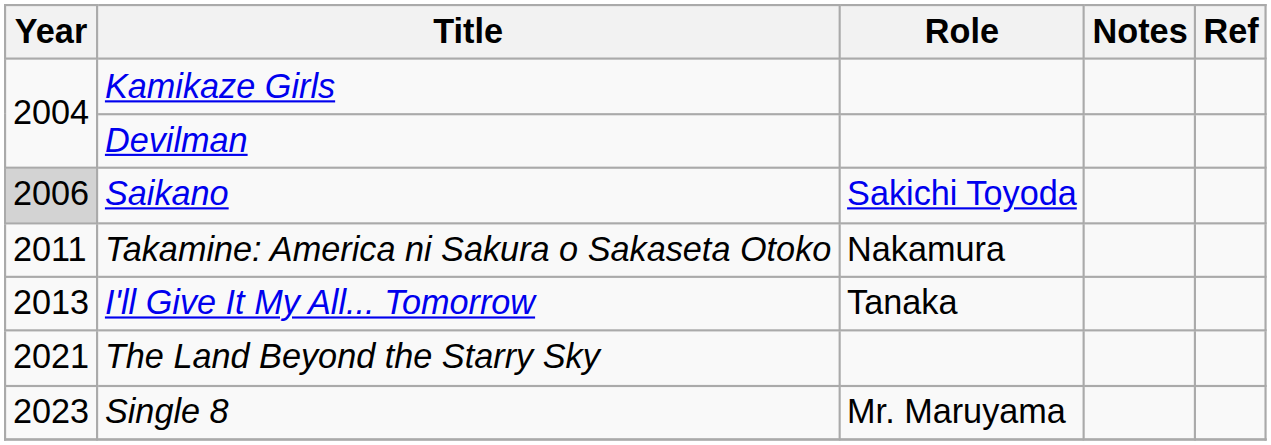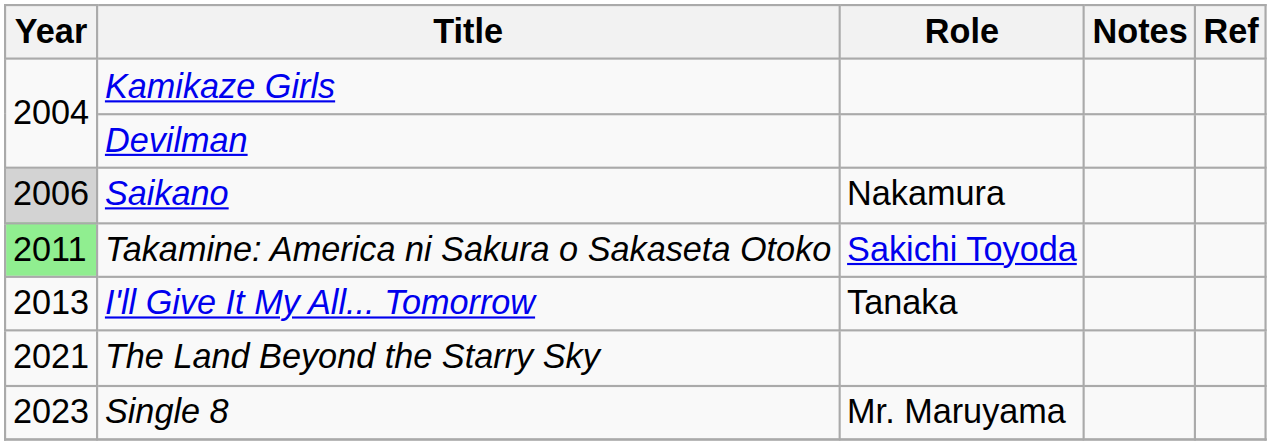 <table class="wikitable">
 <tr>
 <th>Year</th>
 <th>Title</th>
 <th>Role</th>
 <th>Notes</th>
 <th>Ref</th>
 </tr>
 <tr>
 <td rowspan="2">2004</td>
 <td><em><a href='#'>Kamikaze Girls</a></em></td>
 <td></td>
 <td></td>
 <td></td>
 </tr>
 <tr>
 <td><em><a href='#'>Devilman</a></em></td>
 <td></td>
 <td></td>
 <td></td>
 </tr>
 <tr>
 <td style="background: lightgrey;">2006</td>
 <td><em><a href='#'>Saikano</a></em></td>
-<td><a href='#'>Sakichi Toyoda</a></td>
+<td>Nakamura</td>
 <td></td>
 <td></td>
 </tr>
 <tr>
-<td>2011</td>
+<td style="background: lightgreen;">2011</td>
 <td><em>Takamine: America ni Sakura o Sakaseta Otoko</em></td>
-<td>Nakamura</td>
+<td><a href='#'>Sakichi Toyoda</a></td>
 <td></td>
 <td></td>
 </tr>
 <tr>
 <td>2013</td>
 <td><em><a href='#'>I'll Give It My All... Tomorrow</a></em></td>
 <td>Tanaka</td>
 <td></td>
 <td></td>
 </tr>
 <tr>
 <td>2021</td>
 <td><em>The Land Beyond the Starry Sky</em></td>
 <td></td>
 <td></td>
 <td></td>
 </tr>
 <tr>
 <td>2023</td>
 <td><em>Single 8</em></td>
 <td>Mr. Maruyama</td>
 <td></td>
 <td></td>
 </tr>
 <tr>
 </tr>
 </table>
